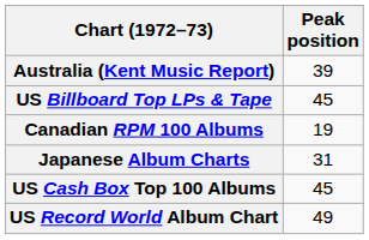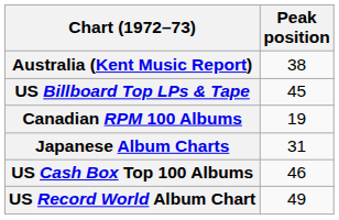 <table class="wikitable sortable plainrowheaders">
 <tr>
 <th scope="col">Chart (1972–73)</th>
 <th scope="col">Peak<br>position</th>
 </tr>
 <tr>
 <th scope="row">Australia (<a href='#'>Kent Music Report</a>)</th>
-<td style="text-align:center;">39</td>
+<td style="text-align:center;">38</td>
 </tr>
 <tr>
 <th scope="row">US <a href='#'><em>Billboard Top LPs & Tape</em></a></th>
 <td align="center">45</td>
 </tr>
 <tr>
 <th scope="row">Canadian <a href='#'><em>RPM</em> 100 Albums</a></th>
 <td align="center">19</td>
 </tr>
 <tr>
 <th scope="row">Japanese <a href='#'>Album Charts</a></th>
 <td align="center">31</td>
 </tr>
 <tr>
 <th scope="row">US <em><a href='#'>Cash Box</a></em> Top 100 Albums</th>
-<td align="center">45</td>
+<td align="center">46</td>
 </tr>
 <tr>
 <th scope="row">US <em><a href='#'>Record World</a></em> Album Chart</th>
 <td align="center">49</td>
 </tr>
 </table>
